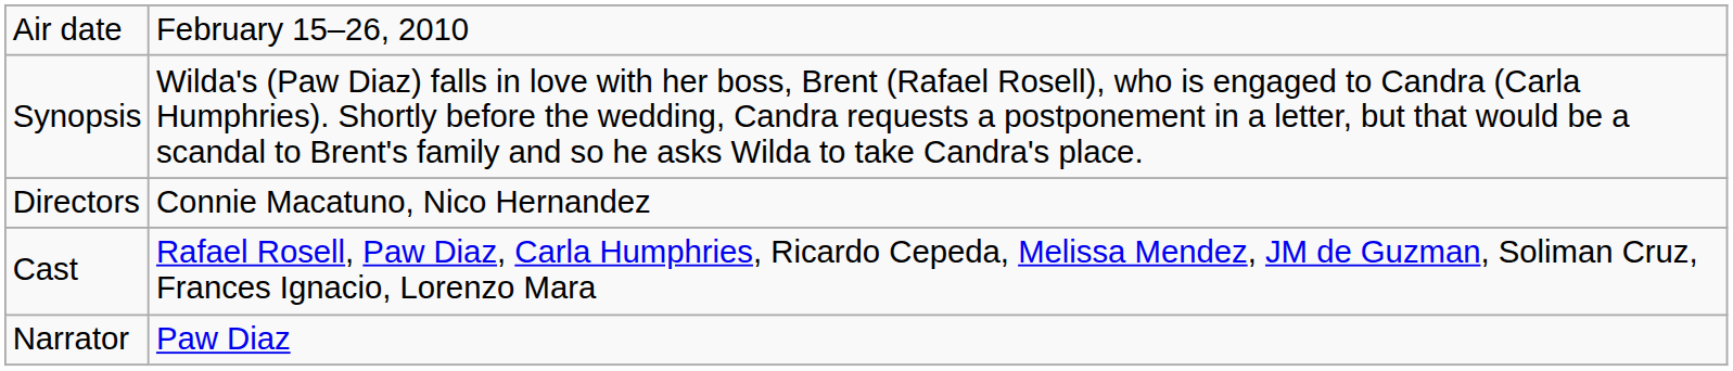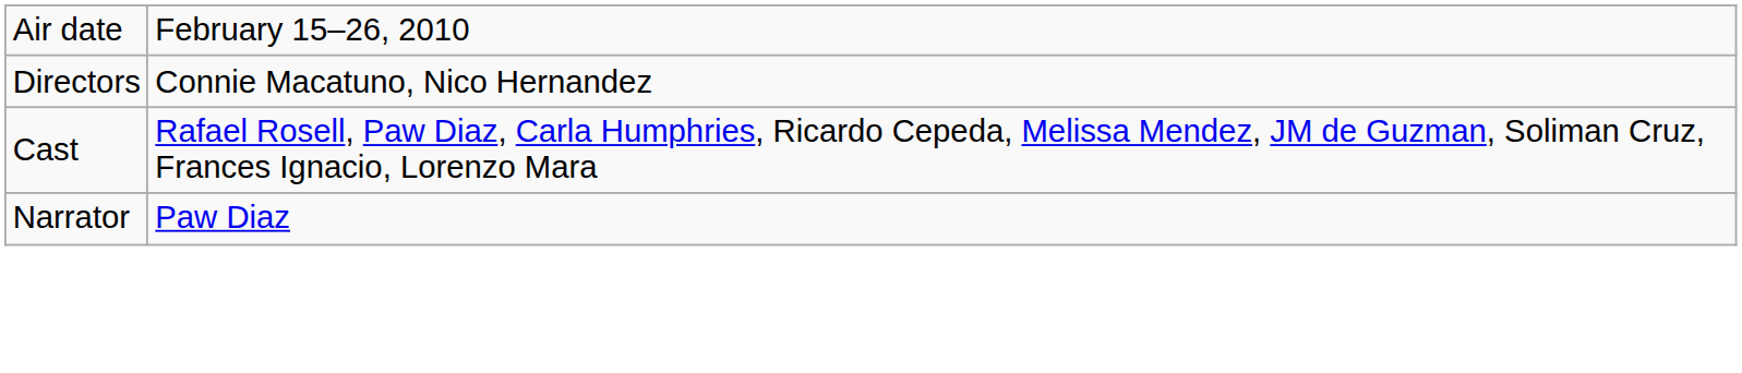 <table class="wikitable">
 <tr>
 <td>Air date</td>
 <td>February 15–26, 2010</td>
-</tr>
-<tr>
-<td>Synopsis</td>
-<td>Wilda's (Paw Diaz) falls in love with her boss, Brent (Rafael Rosell), who is engaged to Candra (Carla Humphries). Shortly before the wedding, Candra requests a postponement in a letter, but that would be a scandal to Brent's family and so he asks Wilda to take Candra's place.</td>
 </tr>
 <tr>
 <td>Directors</td>
 <td>Connie Macatuno, Nico Hernandez</td>
 </tr>
 <tr>
 <td>Cast</td>
 <td><a href='#'>Rafael Rosell</a>, <a href='#'>Paw Diaz</a>, <a href='#'>Carla Humphries</a>, Ricardo Cepeda, <a href='#'>Melissa Mendez</a>, <a href='#'>JM de Guzman</a>, Soliman Cruz, Frances Ignacio, Lorenzo Mara</td>
 </tr>
 <tr>
 <td>Narrator</td>
 <td><a href='#'>Paw Diaz</a></td>
 </tr>
 </table>
